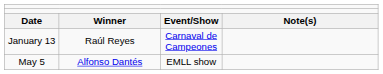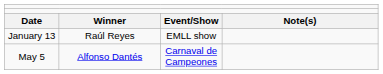 <table class="wikitable" style="text-align:center; width:100%;">
 <tr>
 <td colspan=5></td>
 </tr>
 <tr>
 <td colspan=5><strong></strong></td>
 </tr>
 <tr>
 <th width=14%>Date</th>
 <th width=26%>Winner</th>
 <th width=14%>Event/Show</th>
 <th width=40%>Note(s)</th>
 </tr>
 <tr>
 <td>January 13</td>
 <td>Raúl Reyes</td>
-<td><a href='#'>Carnaval de Campeones</a></td>
+<td>EMLL show</td>
 <td align=left></td>
 </tr>
 <tr>
 <td>May 5</td>
 <td><a href='#'>Alfonso Dantés</a></td>
-<td>EMLL show</td>
+<td><a href='#'>Carnaval de Campeones</a></td>
 <td align=left></td>
 </tr>
 </table>
